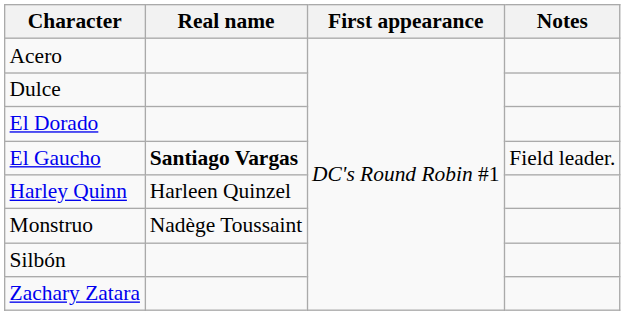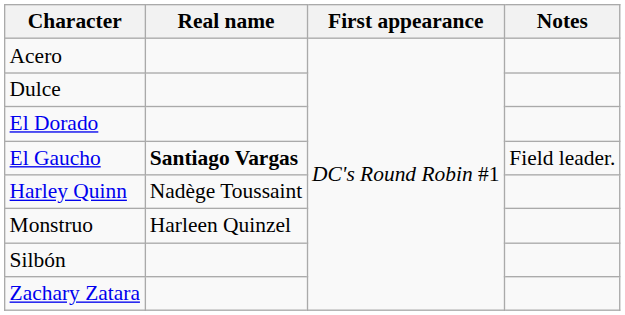 <table class="wikitable">
 <tr>
 <th>Character</th>
 <th>Real name</th>
 <th>First appearance</th>
 <th>Notes</th>
 </tr>
 <tr>
 <td>Acero</td>
 <td></td>
 <td rowspan="8"><em>DC's Round Robin</em> #1</td>
 <td></td>
 </tr>
 <tr>
 <td>Dulce</td>
 <td></td>
 <td></td>
 </tr>
 <tr>
 <td><a href='#'>El Dorado</a></td>
 <td></td>
 <td></td>
 </tr>
 <tr>
 <td><a href='#'>El Gaucho</a></td>
 <td><strong>Santiago Vargas</strong></td>
 <td>Field leader.</td>
 </tr>
 <tr>
 <td><a href='#'>Harley Quinn</a></td>
-<td>Harleen Quinzel</td>
+<td>Nadège Toussaint</td>
 <td></td>
 </tr>
 <tr>
 <td>Monstruo</td>
-<td>Nadège Toussaint</td>
+<td>Harleen Quinzel</td>
 <td></td>
 </tr>
 <tr>
 <td>Silbón</td>
 <td></td>
 <td></td>
 </tr>
 <tr>
 <td><a href='#'>Zachary Zatara</a></td>
 <td></td>
 <td></td>
 </tr>
 </table>
